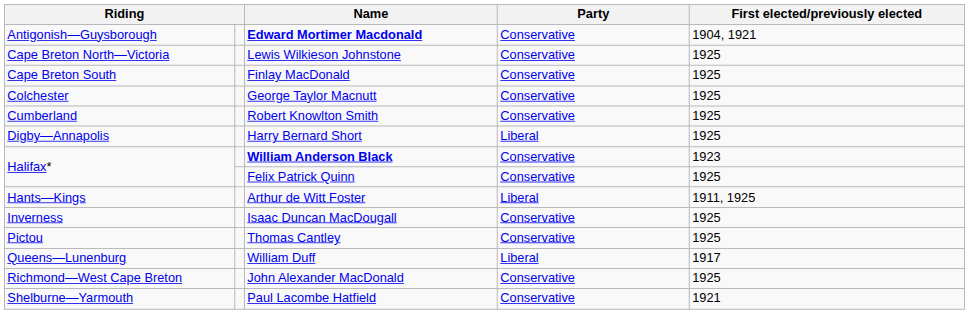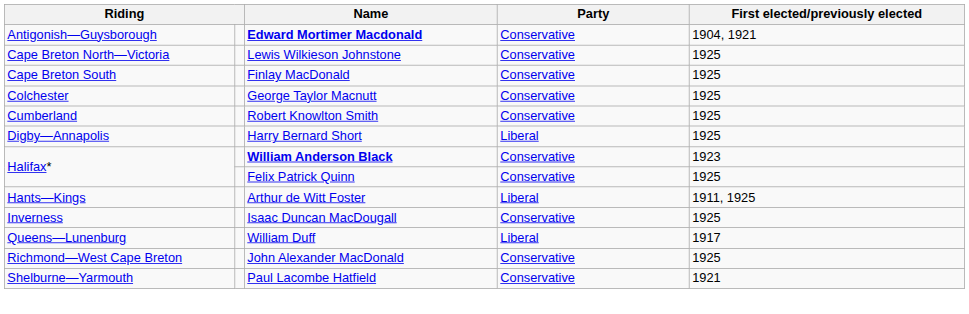 <table class="wikitable" width=95%>
 <tr>
 <th colspan=2 width=25%>Riding</th>
 <th>Name</th>
 <th width=20%>Party</th>
 <th>First elected/previously elected</th>
 </tr>
 <tr>
 <td width=24%><a href='#'>Antigonish—Guysborough</a></td>
 <td></td>
 <td><strong><a href='#'>Edward Mortimer Macdonald</a></strong></td>
 <td><a href='#'>Conservative</a></td>
 <td>1904, 1921</td>
 </tr>
 <tr>
 <td><a href='#'>Cape Breton North—Victoria</a></td>
 <td></td>
 <td><a href='#'>Lewis Wilkieson Johnstone</a></td>
 <td><a href='#'>Conservative</a></td>
 <td>1925</td>
 </tr>
 <tr>
 <td><a href='#'>Cape Breton South</a></td>
 <td></td>
 <td><a href='#'>Finlay MacDonald</a></td>
 <td><a href='#'>Conservative</a></td>
 <td>1925</td>
 </tr>
 <tr>
 <td><a href='#'>Colchester</a></td>
 <td></td>
 <td><a href='#'>George Taylor Macnutt</a></td>
 <td><a href='#'>Conservative</a></td>
 <td>1925</td>
 </tr>
 <tr>
 <td><a href='#'>Cumberland</a></td>
 <td></td>
 <td><a href='#'>Robert Knowlton Smith</a></td>
 <td><a href='#'>Conservative</a></td>
 <td>1925</td>
 </tr>
 <tr>
 <td><a href='#'>Digby—Annapolis</a></td>
 <td></td>
 <td><a href='#'>Harry Bernard Short</a></td>
 <td><a href='#'>Liberal</a></td>
 <td>1925</td>
 </tr>
 <tr>
 <td rowspan=2><a href='#'>Halifax</a>*</td>
 <td></td>
 <td><strong><a href='#'>William Anderson Black</a></strong></td>
 <td><a href='#'>Conservative</a></td>
 <td>1923</td>
 </tr>
 <tr>
 <td></td>
 <td><a href='#'>Felix Patrick Quinn</a></td>
 <td><a href='#'>Conservative</a></td>
 <td>1925</td>
 </tr>
 <tr>
 <td><a href='#'>Hants—Kings</a></td>
 <td></td>
 <td><a href='#'>Arthur de Witt Foster</a></td>
 <td><a href='#'>Liberal</a></td>
 <td>1911, 1925</td>
 </tr>
 <tr>
 <td><a href='#'>Inverness</a></td>
 <td></td>
 <td><a href='#'>Isaac Duncan MacDougall</a></td>
 <td><a href='#'>Conservative</a></td>
 <td>1925</td>
 </tr>
 <tr>
-<td><a href='#'>Pictou</a></td>
-<td></td>
-<td><a href='#'>Thomas Cantley</a></td>
-<td><a href='#'>Conservative</a></td>
-<td>1925</td>
-</tr>
-<tr>
 <td><a href='#'>Queens—Lunenburg</a></td>
 <td></td>
 <td><a href='#'>William Duff</a></td>
 <td><a href='#'>Liberal</a></td>
 <td>1917</td>
 </tr>
 <tr>
 <td><a href='#'>Richmond—West Cape Breton</a></td>
 <td></td>
 <td><a href='#'>John Alexander MacDonald</a></td>
 <td><a href='#'>Conservative</a></td>
 <td>1925</td>
 </tr>
 <tr>
 <td><a href='#'>Shelburne—Yarmouth</a></td>
 <td></td>
 <td><a href='#'>Paul Lacombe Hatfield</a></td>
 <td><a href='#'>Conservative</a></td>
 <td>1921</td>
 </tr>
 </table>
